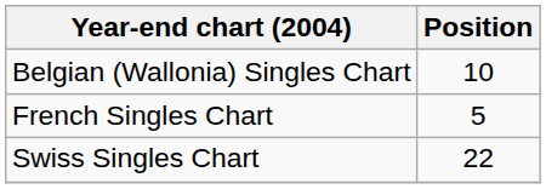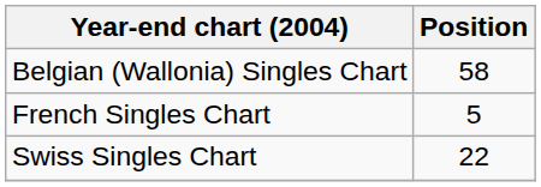 <table class="wikitable sortable">
 <tr>
 <th>Year-end chart (2004)</th>
 <th>Position</th>
 </tr>
 <tr>
 <td>Belgian (Wallonia) Singles Chart</td>
-<td align="center">10</td>
+<td align="center">58</td>
 </tr>
 <tr>
 <td>French Singles Chart</td>
 <td align="center">5</td>
 </tr>
 <tr>
 <td>Swiss Singles Chart</td>
 <td align="center">22</td>
 </tr>
 <tr>
 </tr>
 </table>
